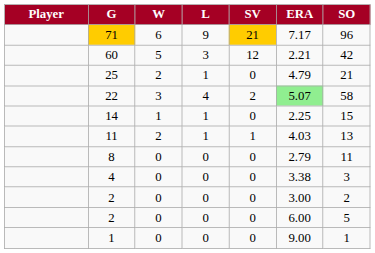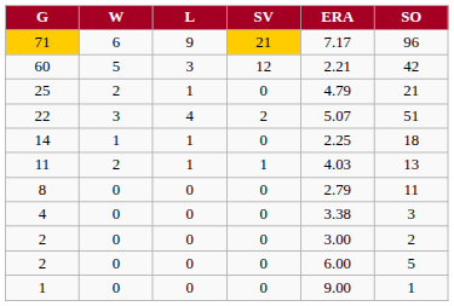 <table class="wikitable sortable">
 <tr>
-<th style="background:#A50024;color:white;" width="16%">Player</th>
 <th style="background:#A50024;color:white;" width="9%">G</th>
 <th style="background:#A50024;color:white;" width="9%">W</th>
 <th style="background:#A50024;color:white;" width="9%">L</th>
 <th style="background:#A50024;color:white;" width="9%">SV</th>
 <th style="background:#A50024;color:white;" width="9%">ERA</th>
 <th style="background:#A50024;color:white;" width="9%">SO</th>
 </tr>
 <tr align="center">
-<td></td>
 <td bgcolor="#FFCC00">71</td>
 <td>6</td>
 <td>9</td>
 <td bgcolor="#FFCC00">21</td>
 <td>7.17</td>
 <td>96</td>
 </tr>
 <tr align="center">
-<td></td>
 <td>60</td>
 <td>5</td>
 <td>3</td>
 <td>12</td>
 <td>2.21</td>
 <td>42</td>
 </tr>
 <tr align="center">
-<td></td>
 <td>25</td>
 <td>2</td>
 <td>1</td>
 <td>0</td>
 <td>4.79</td>
 <td>21</td>
 </tr>
 <tr align="center">
-<td></td>
 <td>22</td>
 <td>3</td>
 <td>4</td>
 <td>2</td>
-<td style="background: lightgreen;">5.07</td>
-<td>58</td>
+<td>5.07</td>
+<td>51</td>
 </tr>
 <tr align="center">
-<td></td>
 <td>14</td>
 <td>1</td>
 <td>1</td>
 <td>0</td>
 <td>2.25</td>
-<td>15</td>
+<td>18</td>
 </tr>
 <tr align="center">
-<td></td>
 <td>11</td>
 <td>2</td>
 <td>1</td>
 <td>1</td>
 <td>4.03</td>
 <td>13</td>
 </tr>
 <tr align="center">
-<td></td>
 <td>8</td>
 <td>0</td>
 <td>0</td>
 <td>0</td>
 <td>2.79</td>
 <td>11</td>
 </tr>
 <tr align="center">
-<td></td>
 <td>4</td>
 <td>0</td>
 <td>0</td>
 <td>0</td>
 <td>3.38</td>
 <td>3</td>
 </tr>
 <tr align="center">
-<td></td>
 <td>2</td>
 <td>0</td>
 <td>0</td>
 <td>0</td>
 <td>3.00</td>
 <td>2</td>
 </tr>
 <tr align="center">
-<td></td>
 <td>2</td>
 <td>0</td>
 <td>0</td>
 <td>0</td>
 <td>6.00</td>
 <td>5</td>
 </tr>
 <tr align="center">
-<td></td>
 <td>1</td>
 <td>0</td>
 <td>0</td>
 <td>0</td>
 <td>9.00</td>
 <td>1</td>
 </tr>
 </table>
